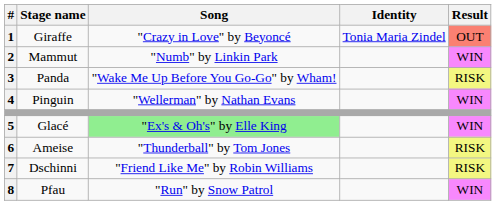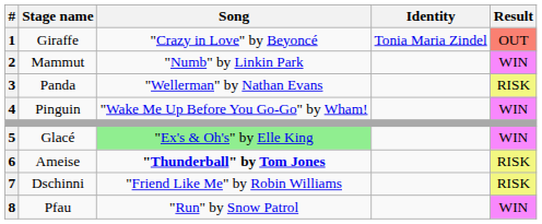 <table class="wikitable plainrowheaders" style="text-align: center">
 <tr>
 <th>#</th>
 <th>Stage name</th>
 <th>Song</th>
 <th>Identity</th>
 <th>Result</th>
 </tr>
 <tr>
 <th>1</th>
 <td>Giraffe</td>
 <td>"<a href='#'>Crazy in Love</a>" by <a href='#'>Beyoncé</a></td>
 <td><a href='#'>Tonia Maria Zindel</a></td>
 <td bgcolor="salmon">OUT</td>
 </tr>
 <tr>
 <th>2</th>
 <td>Mammut</td>
 <td>"<a href='#'>Numb</a>" by <a href='#'>Linkin Park</a></td>
 <td></td>
 <td bgcolor="F888FD">WIN</td>
 </tr>
 <tr>
 <th>3</th>
 <td>Panda</td>
-<td>"<a href='#'>Wake Me Up Before You Go-Go</a>" by <a href='#'>Wham!</a></td>
+<td>"<a href='#'>Wellerman</a>" by <a href='#'>Nathan Evans</a></td>
 <td></td>
 <td bgcolor="#F3F781">RISK</td>
 </tr>
 <tr>
 <th>4</th>
 <td>Pinguin</td>
-<td>"<a href='#'>Wellerman</a>" by <a href='#'>Nathan Evans</a></td>
+<td>"<a href='#'>Wake Me Up Before You Go-Go</a>" by <a href='#'>Wham!</a></td>
 <td></td>
 <td bgcolor="F888FD">WIN</td>
 </tr>
 <tr>
 <td colspan="5" style="background:darkgray"></td>
 </tr>
 <tr>
 <th>5</th>
 <td>Glacé</td>
 <td style="background: lightgreen;">"<a href='#'>Ex's & Oh's</a>" by <a href='#'>Elle King</a></td>
 <td></td>
 <td bgcolor="F888FD">WIN</td>
 </tr>
 <tr>
 <th>6</th>
 <td>Ameise</td>
-<td>"<a href='#'>Thunderball</a>" by <a href='#'>Tom Jones</a></td>
+<td><strong>"<a href='#'>Thunderball</a>" by <a href='#'>Tom Jones</a></strong></td>
 <td></td>
 <td bgcolor="#F3F781">RISK</td>
 </tr>
 <tr>
 <th>7</th>
 <td>Dschinni</td>
 <td>"<a href='#'>Friend Like Me</a>" by <a href='#'>Robin Williams</a></td>
 <td></td>
 <td bgcolor="#F3F781">RISK</td>
 </tr>
 <tr>
 <th>8</th>
 <td>Pfau</td>
 <td>"<a href='#'>Run</a>" by <a href='#'>Snow Patrol</a></td>
 <td></td>
 <td bgcolor="F888FD">WIN</td>
 </tr>
 </table>
